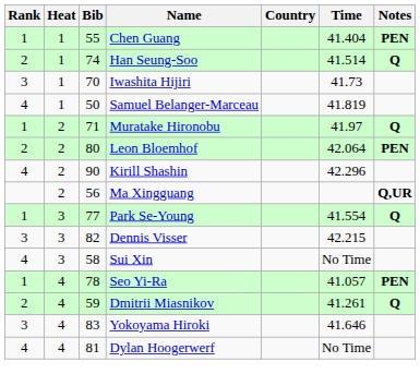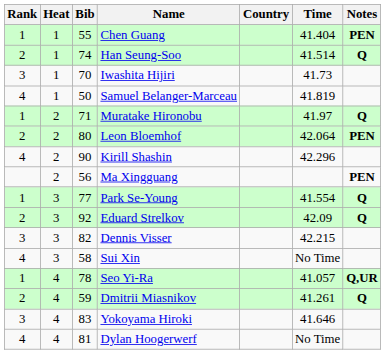 <table class="wikitable sortable" style="text-align:center">
 <tr>
 <th>Rank</th>
 <th>Heat</th>
 <th>Bib</th>
 <th>Name</th>
 <th>Country</th>
 <th>Time</th>
 <th>Notes</th>
 </tr>
 <tr style="background:#cfc;">
 <td>1</td>
 <td>1</td>
 <td>55</td>
 <td align=left><a href='#'>Chen Guang</a></td>
 <td align=left></td>
 <td>41.404</td>
 <td><strong>PEN</strong></td>
 </tr>
 <tr style="background:#cfc;">
 <td>2</td>
 <td>1</td>
 <td>74</td>
 <td align=left><a href='#'>Han Seung-Soo</a></td>
 <td align=left></td>
 <td>41.514</td>
 <td><strong>Q</strong></td>
 </tr>
 <tr>
 <td>3</td>
 <td>1</td>
 <td>70</td>
 <td align=left><a href='#'>Iwashita Hijiri</a></td>
 <td align=left></td>
 <td>41.73</td>
 <td></td>
 </tr>
 <tr>
 <td>4</td>
 <td>1</td>
 <td>50</td>
 <td align=left><a href='#'>Samuel Belanger-Marceau</a></td>
 <td align=left></td>
 <td>41.819</td>
 <td></td>
 </tr>
 <tr style="background:#cfc;">
 <td>1</td>
 <td>2</td>
 <td>71</td>
 <td align=left><a href='#'>Muratake Hironobu</a></td>
 <td align=left></td>
 <td>41.97</td>
 <td><strong>Q</strong></td>
 </tr>
 <tr style="background:#cfc;">
 <td>2</td>
 <td>2</td>
 <td>80</td>
 <td align=left><a href='#'>Leon Bloemhof</a></td>
 <td align=left></td>
 <td>42.064</td>
 <td><strong>PEN</strong></td>
 </tr>
 <tr>
 <td>4</td>
 <td>2</td>
 <td>90</td>
 <td align=left><a href='#'>Kirill Shashin</a></td>
 <td align=left></td>
 <td>42.296</td>
 <td></td>
 </tr>
 <tr>
 <td></td>
 <td>2</td>
 <td>56</td>
 <td align=left><a href='#'>Ma Xingguang</a></td>
 <td align=left></td>
 <td></td>
-<td><strong>Q,UR</strong></td>
+<td><strong>PEN</strong></td>
 </tr>
 <tr style="background:#cfc;">
 <td>1</td>
 <td>3</td>
 <td>77</td>
 <td align=left><a href='#'>Park Se-Young</a></td>
 <td align=left></td>
 <td>41.554</td>
+<td><strong>Q</strong></td>
+</tr>
+<tr style="background:#cfc;">
+<td>2</td>
+<td>3</td>
+<td>92</td>
+<td align=left><a href='#'>Eduard Strelkov</a></td>
+<td align=left></td>
+<td>42.09</td>
 <td><strong>Q</strong></td>
 </tr>
 <tr>
 <td>3</td>
 <td>3</td>
 <td>82</td>
 <td align=left><a href='#'>Dennis Visser</a></td>
 <td align=left></td>
 <td>42.215</td>
 <td></td>
 </tr>
 <tr>
 <td>4</td>
 <td>3</td>
 <td>58</td>
 <td align=left><a href='#'>Sui Xin</a></td>
 <td align=left></td>
 <td>No Time</td>
 <td></td>
 </tr>
 <tr style="background:#cfc;">
 <td>1</td>
 <td>4</td>
 <td>78</td>
 <td align=left><a href='#'>Seo Yi-Ra</a></td>
 <td align=left></td>
 <td>41.057</td>
-<td><strong>PEN</strong></td>
+<td><strong>Q,UR</strong></td>
 </tr>
 <tr style="background:#cfc;">
 <td>2</td>
 <td>4</td>
 <td>59</td>
 <td align=left><a href='#'>Dmitrii Miasnikov</a></td>
 <td align=left></td>
 <td>41.261</td>
 <td><strong>Q</strong></td>
 </tr>
 <tr>
 <td>3</td>
 <td>4</td>
 <td>83</td>
 <td align=left><a href='#'>Yokoyama Hiroki</a></td>
 <td align=left></td>
 <td>41.646</td>
 <td></td>
 </tr>
 <tr>
 <td>4</td>
 <td>4</td>
 <td>81</td>
 <td align=left><a href='#'>Dylan Hoogerwerf</a></td>
 <td align=left></td>
 <td>No Time</td>
 <td></td>
 </tr>
 </table>
